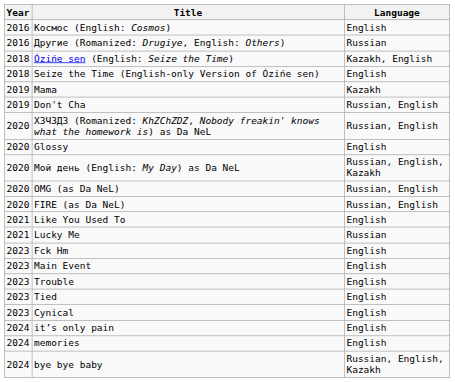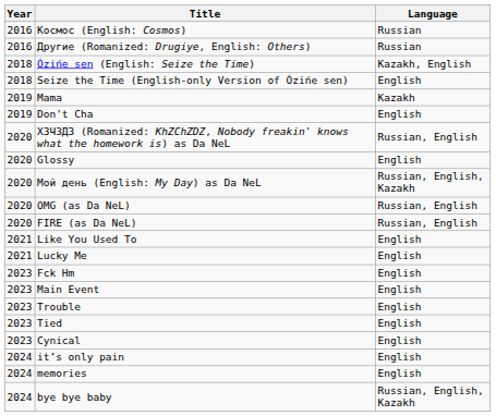 <table class="wikitable sortable">
 <tr>
 <th>Year</th>
 <th>Title</th>
 <th>Language</th>
 </tr>
 <tr>
 <td>2016</td>
 <td>Космос (English: <em>Cosmos</em>)</td>
-<td>English</td>
+<td>Russian</td>
 </tr>
 <tr>
 <td>2016</td>
 <td>Другие (Romanized: <em>Drugiye</em>, English: <em>Others</em>)</td>
 <td>Russian</td>
 </tr>
 <tr>
 <td>2018</td>
 <td><a href='#'>Ózińe sen</a> (English: <em>Seize the Time</em>)</td>
 <td>Kazakh, English</td>
 </tr>
 <tr>
 <td>2018</td>
 <td>Seize the Time (English-only Version of Ózińe sen)</td>
 <td>English</td>
 </tr>
 <tr>
 <td>2019</td>
 <td>Mama</td>
 <td>Kazakh</td>
 </tr>
 <tr>
 <td>2019</td>
 <td>Don't Cha</td>
-<td>Russian, English</td>
+<td>English</td>
 </tr>
 <tr>
 <td>2020</td>
 <td>ХЗЧЗДЗ (Romanized: <em>KhZChZDZ</em>, <em>Nobody freakin' knows what the homework is</em>) as Da NeL</td>
 <td>Russian, English</td>
 </tr>
 <tr>
 <td>2020</td>
 <td>Glossy</td>
 <td>English</td>
 </tr>
 <tr>
 <td>2020</td>
 <td>Мой день (English: <em>My Day</em>) as Da NeL</td>
 <td>Russian, English, Kazakh</td>
 </tr>
 <tr>
 <td>2020</td>
 <td>OMG (as Da NeL)</td>
 <td>Russian, English</td>
 </tr>
 <tr>
 <td>2020</td>
 <td>FIRE (as Da NeL)</td>
 <td>Russian, English</td>
 </tr>
 <tr>
 <td>2021</td>
 <td>Like You Used To</td>
 <td>English</td>
 </tr>
 <tr>
 <td>2021</td>
 <td>Lucky Me</td>
-<td>Russian</td>
+<td>English</td>
 </tr>
 <tr>
 <td>2023</td>
 <td>Fck Hm</td>
 <td>English</td>
 </tr>
 <tr>
 <td>2023</td>
 <td>Main Event</td>
 <td>English</td>
 </tr>
 <tr>
 <td>2023</td>
 <td>Trouble</td>
 <td>English</td>
 </tr>
 <tr>
 <td>2023</td>
 <td>Tied</td>
 <td>English</td>
 </tr>
 <tr>
 <td>2023</td>
 <td>Cynical</td>
 <td>English</td>
 </tr>
 <tr>
 <td>2024</td>
 <td>it’s only pain</td>
 <td>English</td>
 </tr>
 <tr>
 <td>2024</td>
 <td>memories</td>
 <td>English</td>
 </tr>
 <tr>
 <td>2024</td>
 <td>bye bye baby</td>
 <td>Russian, English, Kazakh</td>
 </tr>
 </table>
